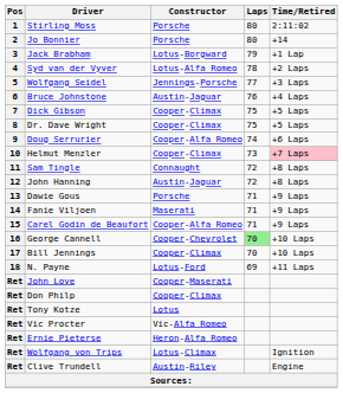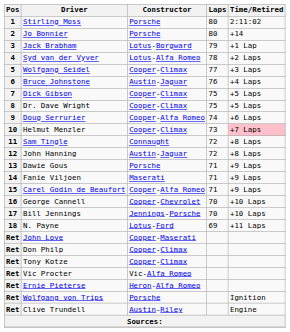 <table class="wikitable" style="font-size: 95%;">
 <tr>
 <th>Pos</th>
 <th>Driver</th>
 <th>Constructor</th>
 <th>Laps</th>
 <th>Time/Retired</th>
 </tr>
 <tr>
 <th>1</th>
 <td> <a href='#'>Stirling Moss</a></td>
 <td><a href='#'>Porsche</a></td>
 <td>80</td>
 <td>2:11:02</td>
 </tr>
 <tr>
 <th>2</th>
 <td> <a href='#'>Jo Bonnier</a></td>
 <td><a href='#'>Porsche</a></td>
 <td>80</td>
 <td>+14</td>
 </tr>
 <tr>
 <th>3</th>
 <td> <a href='#'>Jack Brabham</a></td>
 <td><a href='#'>Lotus</a>-<a href='#'>Borgward</a></td>
 <td>79</td>
 <td>+1 Lap</td>
 </tr>
 <tr>
 <th>4</th>
 <td> <a href='#'>Syd van der Vyver</a></td>
 <td><a href='#'>Lotus</a>-<a href='#'>Alfa Romeo</a></td>
 <td>78</td>
 <td>+2 Laps</td>
 </tr>
 <tr>
 <th>5</th>
 <td> <a href='#'>Wolfgang Seidel</a></td>
-<td><a href='#'>Jennings</a>-<a href='#'>Porsche</a></td>
+<td><a href='#'>Cooper</a>-<a href='#'>Climax</a></td>
 <td>77</td>
 <td>+3 Laps</td>
 </tr>
 <tr>
 <th>6</th>
 <td> <a href='#'>Bruce Johnstone</a></td>
 <td><a href='#'>Austin</a>-<a href='#'>Jaguar</a></td>
 <td>76</td>
 <td>+4 Laps</td>
 </tr>
 <tr>
 <th>7</th>
 <td> <a href='#'>Dick Gibson</a></td>
 <td><a href='#'>Cooper</a>-<a href='#'>Climax</a></td>
 <td>75</td>
 <td>+5 Laps</td>
 </tr>
 <tr>
 <th>8</th>
 <td> Dr. Dave Wright</td>
 <td><a href='#'>Cooper</a>-<a href='#'>Climax</a></td>
 <td>75</td>
 <td>+5 Laps</td>
 </tr>
 <tr>
 <th>9</th>
 <td> <a href='#'>Doug Serrurier</a></td>
 <td><a href='#'>Cooper</a>-<a href='#'>Alfa Romeo</a></td>
 <td>74</td>
 <td>+6 Laps</td>
 </tr>
 <tr>
 <th>10</th>
 <td> Helmut Menzler</td>
 <td><a href='#'>Cooper</a>-<a href='#'>Climax</a></td>
 <td>73</td>
 <td style="background: pink;">+7 Laps</td>
 </tr>
 <tr>
 <th>11</th>
 <td> <a href='#'>Sam Tingle</a></td>
 <td><a href='#'>Connaught</a></td>
 <td>72</td>
 <td>+8 Laps</td>
 </tr>
 <tr>
 <th>12</th>
 <td> John Hanning</td>
 <td><a href='#'>Austin</a>-<a href='#'>Jaguar</a></td>
 <td>72</td>
 <td>+8 Laps</td>
 </tr>
 <tr>
 <th>13</th>
 <td> Dawie Gous</td>
 <td><a href='#'>Porsche</a></td>
 <td>71</td>
 <td>+9 Laps</td>
 </tr>
 <tr>
 <th>14</th>
 <td> Fanie Viljoen</td>
 <td><a href='#'>Maserati</a></td>
 <td>71</td>
 <td>+9 Laps</td>
 </tr>
 <tr>
 <th>15</th>
 <td> <a href='#'>Carel Godin de Beaufort</a></td>
 <td><a href='#'>Cooper</a>-<a href='#'>Alfa Romeo</a></td>
 <td>71</td>
 <td>+9 Laps</td>
 </tr>
 <tr>
 <th>16</th>
 <td> George Cannell</td>
 <td><a href='#'>Cooper</a>-<a href='#'>Chevrolet</a></td>
-<td style="background: lightgreen;">70</td>
+<td>70</td>
 <td>+10 Laps</td>
 </tr>
 <tr>
 <th>17</th>
 <td> Bill Jennings</td>
-<td><a href='#'>Cooper</a>-<a href='#'>Climax</a></td>
+<td><a href='#'>Jennings</a>-<a href='#'>Porsche</a></td>
 <td>70</td>
 <td>+10 Laps</td>
 </tr>
 <tr>
 <th>18</th>
 <td> N. Payne</td>
 <td><a href='#'>Lotus</a>-<a href='#'>Ford</a></td>
 <td>69</td>
 <td>+11 Laps</td>
 </tr>
 <tr>
 <th>Ret</th>
 <td> <a href='#'>John Love</a></td>
 <td><a href='#'>Cooper</a>-<a href='#'>Maserati</a></td>
 <td></td>
 <td></td>
 </tr>
 <tr>
 <th>Ret</th>
 <td> Don Philp</td>
 <td><a href='#'>Cooper</a>-<a href='#'>Climax</a></td>
 <td></td>
 <td></td>
 </tr>
 <tr>
 <th>Ret</th>
 <td> Tony Kotze</td>
-<td><a href='#'>Lotus</a></td>
+<td><a href='#'>Cooper</a>-<a href='#'>Climax</a></td>
 <td></td>
 <td></td>
 </tr>
 <tr>
 <th>Ret</th>
 <td> Vic Procter</td>
 <td>Vic-<a href='#'>Alfa Romeo</a></td>
 <td></td>
 <td></td>
 </tr>
 <tr>
 <th>Ret</th>
 <td> <a href='#'>Ernie Pieterse</a></td>
 <td><a href='#'>Heron</a>-<a href='#'>Alfa Romeo</a></td>
 <td></td>
 <td></td>
 </tr>
 <tr>
 <th>Ret</th>
 <td> <a href='#'>Wolfgang von Trips</a></td>
-<td><a href='#'>Lotus</a>-<a href='#'>Climax</a></td>
+<td><a href='#'>Porsche</a></td>
 <td></td>
 <td>Ignition</td>
 </tr>
 <tr>
 <th>Ret</th>
 <td> Clive Trundell</td>
 <td><a href='#'>Austin</a>-<a href='#'>Riley</a></td>
 <td></td>
 <td>Engine</td>
 </tr>
 <tr style="background-color:#E5E4E2" align="center">
 <th colspan=5>Sources:</th>
 </tr>
 <tr>
 </tr>
 </table>
